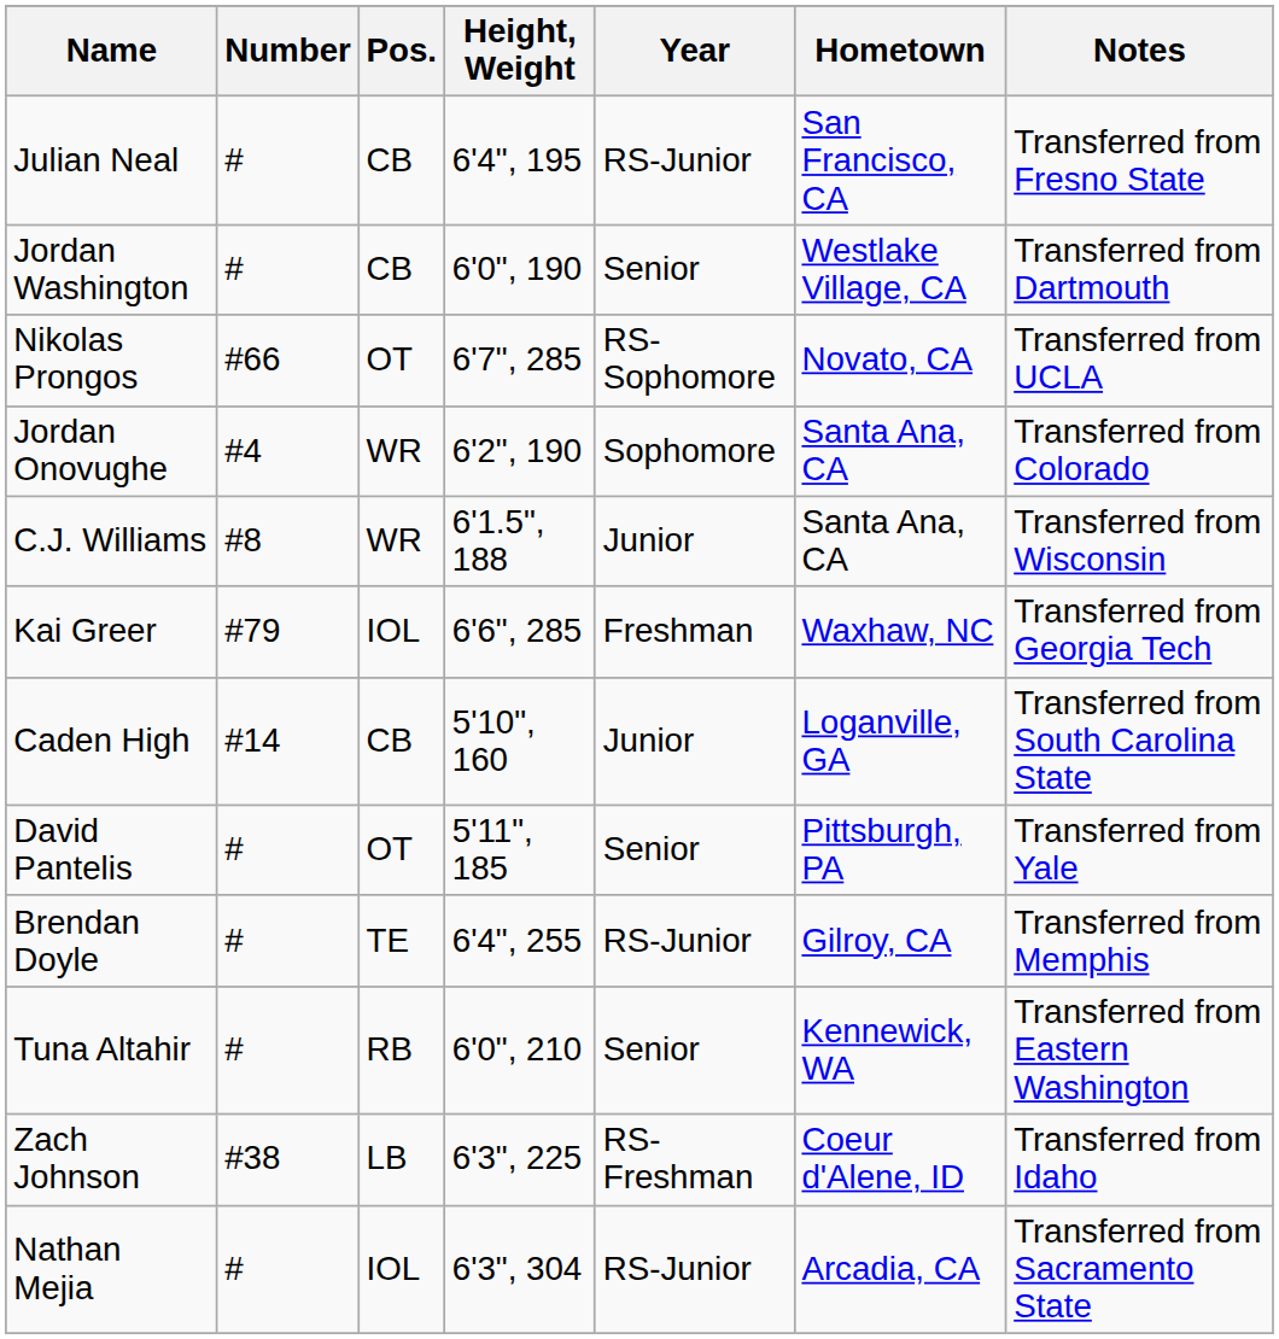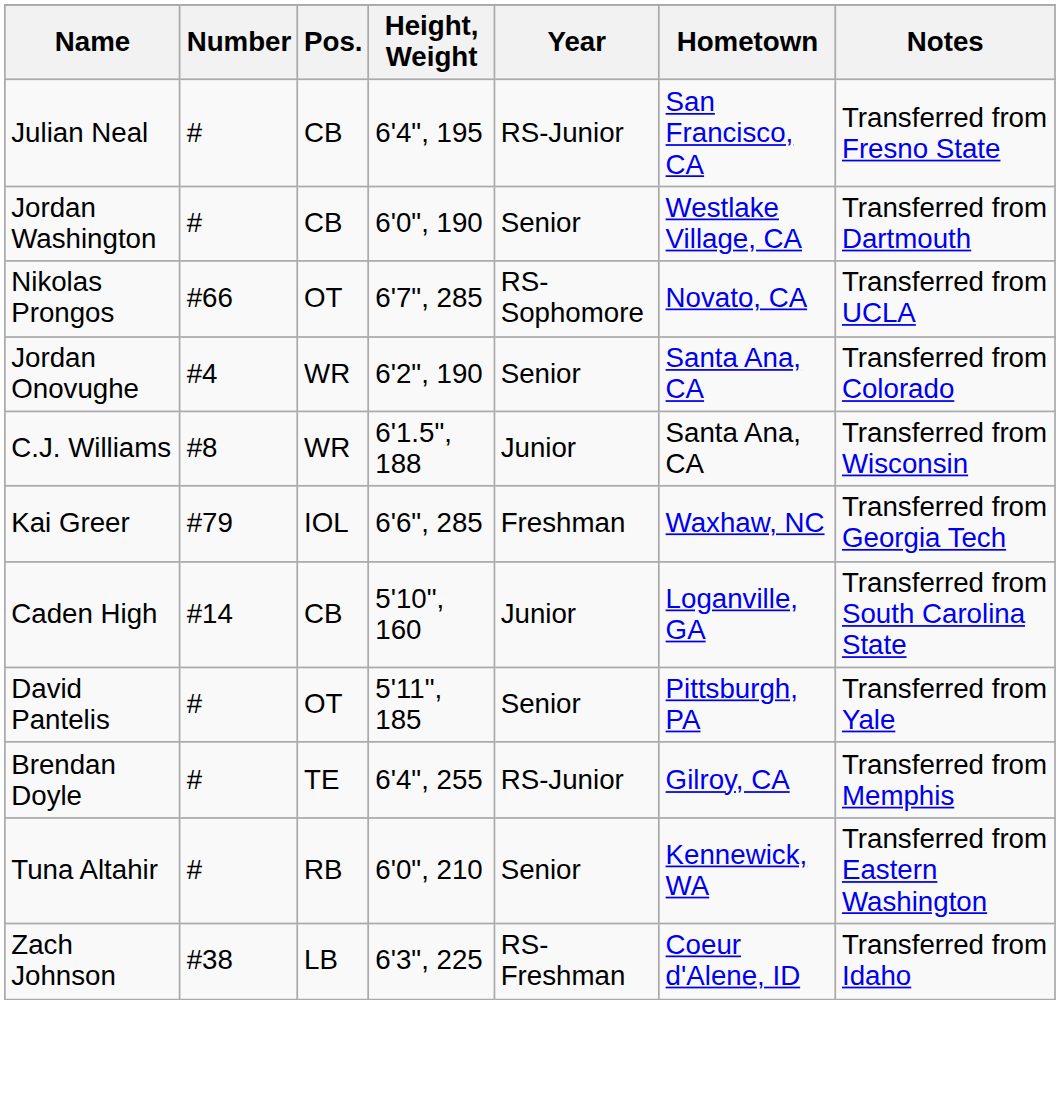 <table class="wikitable sortable collapsible">
 <tr>
 </tr>
 <tr>
 <th>Name</th>
 <th>Number</th>
 <th>Pos.</th>
 <th>Height, Weight</th>
 <th>Year</th>
 <th>Hometown</th>
 <th class="unsortable">Notes</th>
 </tr>
 <tr>
 <td>Julian Neal</td>
 <td>#</td>
 <td>CB</td>
 <td>6'4", 195</td>
 <td>RS-Junior</td>
 <td><a href='#'>San Francisco, CA</a></td>
 <td>Transferred from <a href='#'>Fresno State</a></td>
 </tr>
 <tr>
 <td>Jordan Washington</td>
 <td>#</td>
 <td>CB</td>
 <td>6'0", 190</td>
 <td>Senior</td>
 <td><a href='#'>Westlake Village, CA</a></td>
 <td>Transferred from <a href='#'>Dartmouth</a></td>
 </tr>
 <tr>
 <td>Nikolas Prongos</td>
 <td>#66</td>
 <td>OT</td>
 <td>6'7", 285</td>
 <td>RS-Sophomore</td>
 <td><a href='#'>Novato, CA</a></td>
 <td>Transferred from <a href='#'>UCLA</a></td>
 </tr>
 <tr>
 <td>Jordan Onovughe</td>
 <td>#4</td>
 <td>WR</td>
 <td>6'2", 190</td>
-<td>Sophomore</td>
+<td>Senior</td>
 <td><a href='#'>Santa Ana, CA</a></td>
 <td>Transferred from <a href='#'>Colorado</a></td>
 </tr>
 <tr>
 <td>C.J. Williams</td>
 <td>#8</td>
 <td>WR</td>
 <td>6'1.5", 188</td>
 <td>Junior</td>
 <td>Santa Ana, CA</td>
 <td>Transferred from <a href='#'>Wisconsin</a></td>
 </tr>
 <tr>
 <td>Kai Greer</td>
 <td>#79</td>
 <td>IOL</td>
 <td>6'6", 285</td>
 <td>Freshman</td>
 <td><a href='#'>Waxhaw, NC</a></td>
 <td>Transferred from <a href='#'>Georgia Tech</a></td>
 </tr>
 <tr>
 <td>Caden High</td>
 <td>#14</td>
 <td>CB</td>
 <td>5'10", 160</td>
 <td>Junior</td>
 <td><a href='#'>Loganville, GA</a></td>
 <td>Transferred from <a href='#'>South Carolina State</a></td>
 </tr>
 <tr>
 <td>David Pantelis</td>
 <td>#</td>
 <td>OT</td>
 <td>5'11", 185</td>
 <td>Senior</td>
 <td><a href='#'>Pittsburgh, PA</a></td>
 <td>Transferred from <a href='#'>Yale</a></td>
 </tr>
 <tr>
 <td>Brendan Doyle</td>
 <td>#</td>
 <td>TE</td>
 <td>6'4", 255</td>
 <td>RS-Junior</td>
 <td><a href='#'>Gilroy, CA</a></td>
 <td>Transferred from <a href='#'>Memphis</a></td>
 </tr>
 <tr>
 <td>Tuna Altahir</td>
 <td>#</td>
 <td>RB</td>
 <td>6'0", 210</td>
 <td>Senior</td>
 <td><a href='#'>Kennewick, WA</a></td>
 <td>Transferred from <a href='#'>Eastern Washington</a></td>
 </tr>
 <tr>
 <td>Zach Johnson</td>
 <td>#38</td>
 <td>LB</td>
 <td>6'3", 225</td>
 <td>RS-Freshman</td>
 <td><a href='#'>Coeur d'Alene, ID</a></td>
 <td>Transferred from <a href='#'>Idaho</a></td>
 </tr>
-<tr>
-<td>Nathan Mejia</td>
-<td>#</td>
-<td>IOL</td>
-<td>6'3", 304</td>
-<td>RS-Junior</td>
-<td><a href='#'>Arcadia, CA</a></td>
-<td>Transferred from <a href='#'>Sacramento State</a></td>
-</tr>
 </table>
